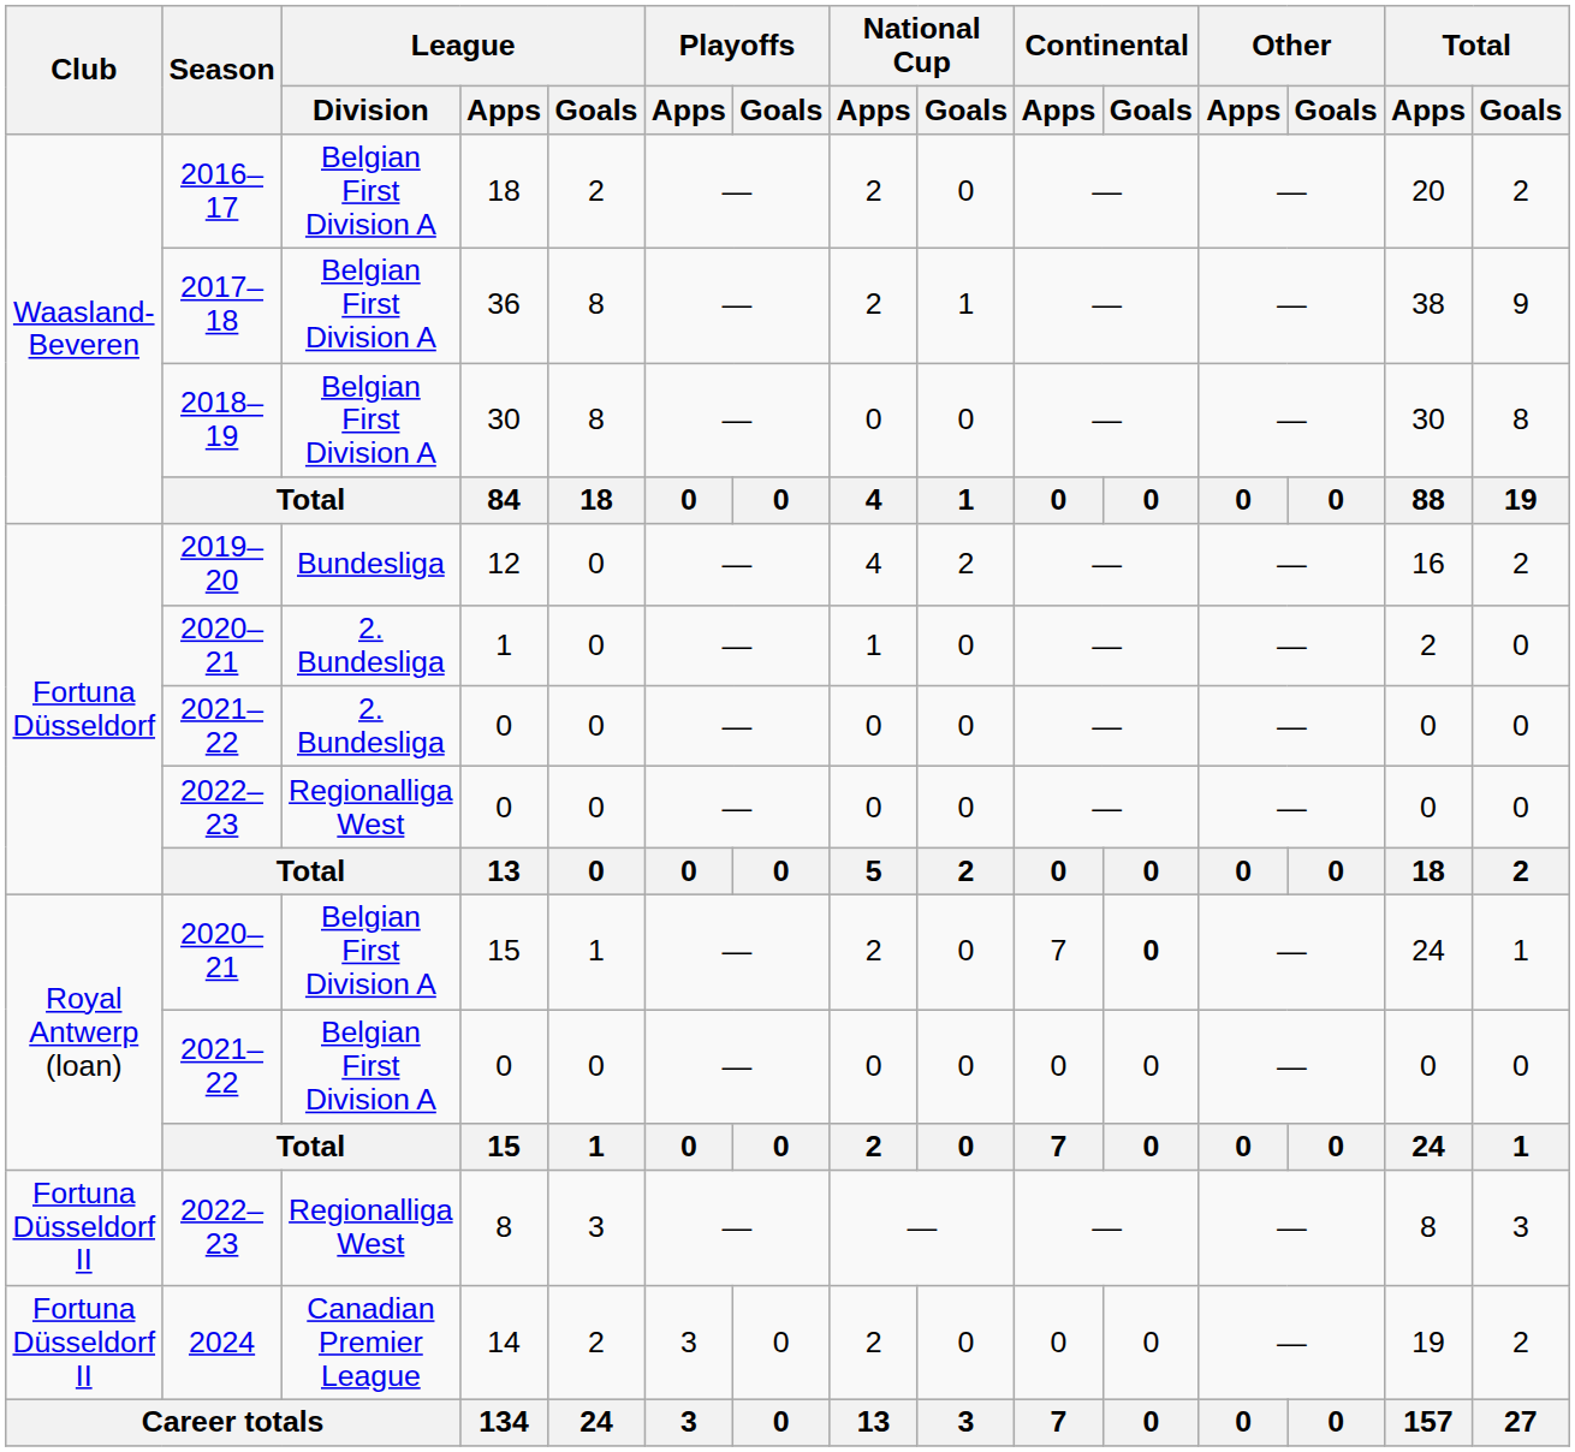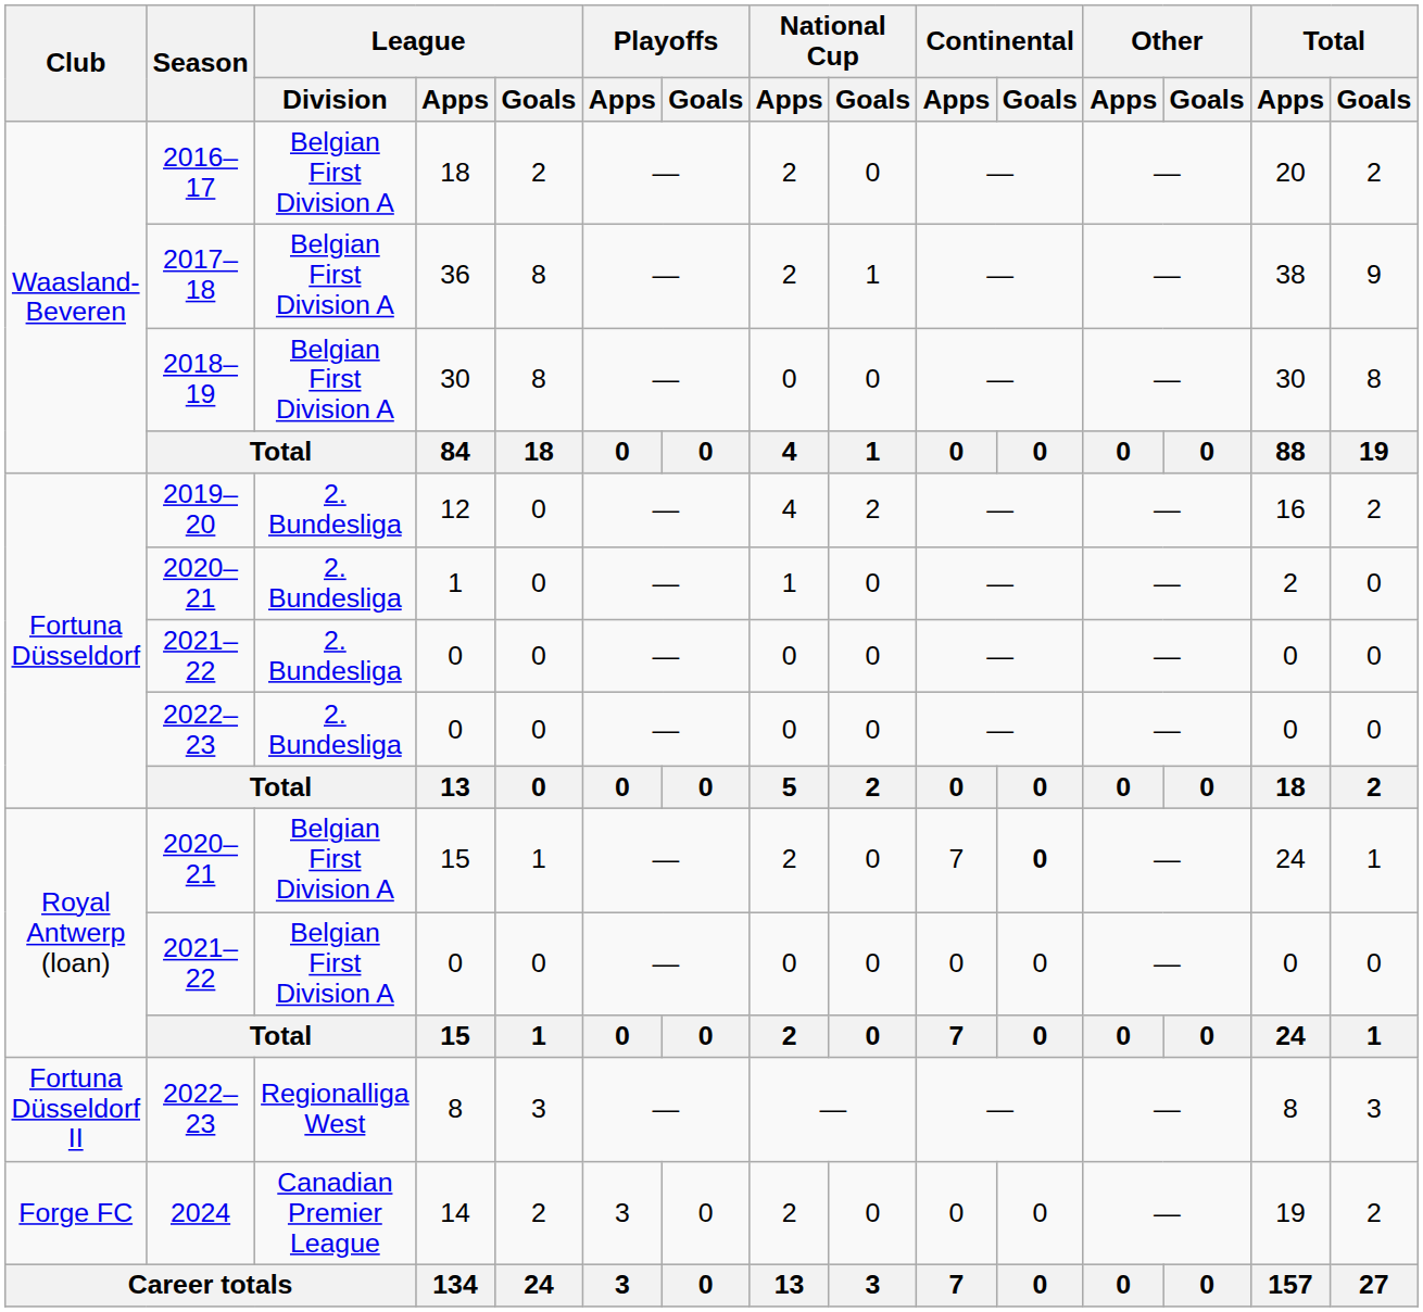 <table class="wikitable" style="text-align: center;">
 <tr>
 <th rowspan=2>Club</th>
 <th rowspan=2>Season</th>
 <th colspan=3>League</th>
 <th colspan=2>Playoffs</th>
 <th colspan=2>National Cup</th>
 <th colspan=2>Continental</th>
 <th colspan=2>Other</th>
 <th colspan=2>Total</th>
 </tr>
 <tr>
 <th>Division</th>
 <th>Apps</th>
 <th>Goals</th>
 <th>Apps</th>
 <th>Goals</th>
 <th>Apps</th>
 <th>Goals</th>
 <th>Apps</th>
 <th>Goals</th>
 <th>Apps</th>
 <th>Goals</th>
 <th>Apps</th>
 <th>Goals</th>
 </tr>
 <tr>
 <td rowspan=4><a href='#'>Waasland-Beveren</a></td>
 <td><a href='#'>2016–17</a></td>
 <td><a href='#'>Belgian First Division A</a></td>
 <td>18</td>
 <td>2</td>
 <td colspan=2>—</td>
 <td>2</td>
 <td>0</td>
 <td colspan=2>—</td>
 <td colspan=2>—</td>
 <td>20</td>
 <td>2</td>
 </tr>
 <tr>
 <td><a href='#'>2017–18</a></td>
 <td><a href='#'>Belgian First Division A</a></td>
 <td>36</td>
 <td>8</td>
 <td colspan=2>—</td>
 <td>2</td>
 <td>1</td>
 <td colspan=2>—</td>
 <td colspan=2>—</td>
 <td>38</td>
 <td>9</td>
 </tr>
 <tr>
 <td><a href='#'>2018–19</a></td>
 <td><a href='#'>Belgian First Division A</a></td>
 <td>30</td>
 <td>8</td>
 <td colspan=2>—</td>
 <td>0</td>
 <td>0</td>
 <td colspan=2>—</td>
 <td colspan=2>—</td>
 <td>30</td>
 <td>8</td>
 </tr>
 <tr>
 <th colspan=2>Total</th>
 <th>84</th>
 <th>18</th>
 <th>0</th>
 <th>0</th>
 <th>4</th>
 <th>1</th>
 <th>0</th>
 <th>0</th>
 <th>0</th>
 <th>0</th>
 <th>88</th>
 <th>19</th>
 </tr>
 <tr>
 <td rowspan=5><a href='#'>Fortuna Düsseldorf</a></td>
 <td><a href='#'>2019–20</a></td>
-<td><a href='#'>Bundesliga</a></td>
+<td><a href='#'>2. Bundesliga</a></td>
 <td>12</td>
 <td>0</td>
 <td colspan=2>—</td>
 <td>4</td>
 <td>2</td>
 <td colspan=2>—</td>
 <td colspan=2>—</td>
 <td>16</td>
 <td>2</td>
 </tr>
 <tr>
 <td><a href='#'>2020–21</a></td>
 <td><a href='#'>2. Bundesliga</a></td>
 <td>1</td>
 <td>0</td>
 <td colspan=2>—</td>
 <td>1</td>
 <td>0</td>
 <td colspan=2>—</td>
 <td colspan=2>—</td>
 <td>2</td>
 <td>0</td>
 </tr>
 <tr>
 <td><a href='#'>2021–22</a></td>
 <td><a href='#'>2. Bundesliga</a></td>
 <td>0</td>
 <td>0</td>
 <td colspan=2>—</td>
 <td>0</td>
 <td>0</td>
 <td colspan=2>—</td>
 <td colspan=2>—</td>
 <td>0</td>
 <td>0</td>
 </tr>
 <tr>
 <td><a href='#'>2022–23</a></td>
-<td><a href='#'>Regionalliga West</a></td>
+<td><a href='#'>2. Bundesliga</a></td>
 <td>0</td>
 <td>0</td>
 <td colspan=2>—</td>
 <td>0</td>
 <td>0</td>
 <td colspan=2>—</td>
 <td colspan=2>—</td>
 <td>0</td>
 <td>0</td>
 </tr>
 <tr>
 <th colspan=2>Total</th>
 <th>13</th>
 <th>0</th>
 <th>0</th>
 <th>0</th>
 <th>5</th>
 <th>2</th>
 <th>0</th>
 <th>0</th>
 <th>0</th>
 <th>0</th>
 <th>18</th>
 <th>2</th>
 </tr>
 <tr>
 <td rowspan=3><a href='#'>Royal Antwerp</a> (loan)</td>
 <td><a href='#'>2020–21</a></td>
 <td><a href='#'>Belgian First Division A</a></td>
 <td>15</td>
 <td>1</td>
 <td colspan=2>—</td>
 <td>2</td>
 <td>0</td>
 <td>7</td>
 <td><strong>0</strong></td>
 <td colspan=2>—</td>
 <td>24</td>
 <td>1</td>
 </tr>
 <tr>
 <td><a href='#'>2021–22</a></td>
 <td><a href='#'>Belgian First Division A</a></td>
 <td>0</td>
 <td>0</td>
 <td colspan=2>—</td>
 <td>0</td>
 <td>0</td>
 <td>0</td>
 <td>0</td>
 <td colspan=2>—</td>
 <td>0</td>
 <td>0</td>
 </tr>
 <tr>
 <th colspan=2>Total</th>
 <th>15</th>
 <th>1</th>
 <th>0</th>
 <th>0</th>
 <th>2</th>
 <th>0</th>
 <th>7</th>
 <th>0</th>
 <th>0</th>
 <th>0</th>
 <th>24</th>
 <th>1</th>
 </tr>
 <tr>
 <td><a href='#'>Fortuna Düsseldorf II</a></td>
 <td><a href='#'>2022–23</a></td>
 <td><a href='#'>Regionalliga West</a></td>
 <td>8</td>
 <td>3</td>
 <td colspan=2>—</td>
 <td colspan=2>—</td>
 <td colspan=2>—</td>
 <td colspan=2>—</td>
 <td>8</td>
 <td>3</td>
 </tr>
 <tr>
-<td><a href='#'>Fortuna Düsseldorf II</a></td>
+<td><a href='#'>Forge FC</a></td>
 <td><a href='#'>2024</a></td>
 <td><a href='#'>Canadian Premier League</a></td>
 <td>14</td>
 <td>2</td>
 <td>3</td>
 <td>0</td>
 <td>2</td>
 <td>0</td>
 <td>0</td>
 <td>0</td>
 <td colspan="2">—</td>
 <td>19</td>
 <td>2</td>
 </tr>
 <tr>
 <th colspan=3>Career totals</th>
 <th>134</th>
 <th>24</th>
 <th>3</th>
 <th>0</th>
 <th>13</th>
 <th>3</th>
 <th>7</th>
 <th>0</th>
 <th>0</th>
 <th>0</th>
 <th>157</th>
 <th>27</th>
 </tr>
 </table>
